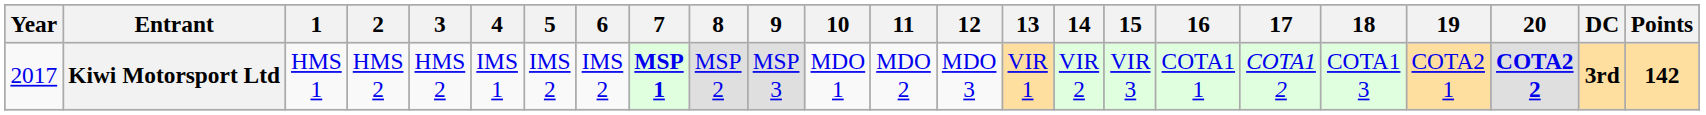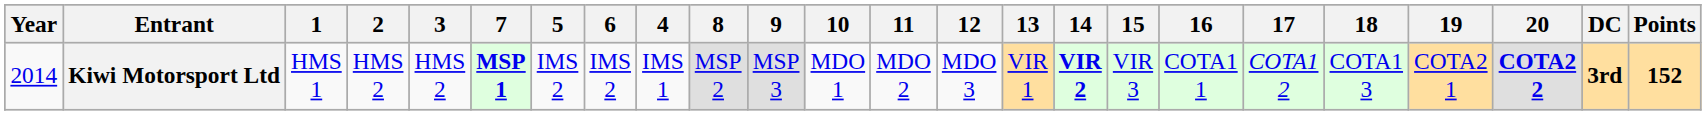 <table class="wikitable" style="text-align:center; font-size:85%">
 <tr>
 <th>Year</th>
 <th>Entrant</th>
 <th>1</th>
 <th>2</th>
 <th>3</th>
-<th>4</th>
+<th>7</th>
 <th>5</th>
 <th>6</th>
-<th>7</th>
+<th>4</th>
 <th>8</th>
 <th>9</th>
 <th>10</th>
 <th>11</th>
 <th>12</th>
 <th>13</th>
 <th>14</th>
 <th>15</th>
 <th>16</th>
 <th>17</th>
 <th>18</th>
 <th>19</th>
 <th>20</th>
 <th>DC</th>
 <th>Points</th>
 </tr>
 <tr>
-<td><a href='#'>2017</a></td>
+<td><a href='#'>2014</a></td>
 <th nowrap>Kiwi Motorsport Ltd</th>
 <td style="background:#;"><a href='#'>HMS<br>1</a><br></td>
 <td style="background:#;"><a href='#'>HMS<br>2</a><br></td>
 <td style="background:#;"><a href='#'>HMS<br>2</a><br></td>
-<td style="background:#;"><a href='#'>IMS<br>1</a><br></td>
+<td style="background:#dfffdf;"><strong><a href='#'>MSP<br>1</a></strong><br></td>
 <td style="background:#;"><a href='#'>IMS<br>2</a><br></td>
 <td style="background:#;"><a href='#'>IMS<br>2</a><br></td>
-<td style="background:#dfffdf;"><strong><a href='#'>MSP<br>1</a></strong><br></td>
+<td style="background:#;"><a href='#'>IMS<br>1</a><br></td>
 <td style="background:#dfdfdf;"><a href='#'>MSP<br>2</a><br></td>
 <td style="background:#dfdfdf;"><a href='#'>MSP<br>3</a><br></td>
 <td style="background:#;"><a href='#'>MDO<br>1</a><br></td>
 <td style="background:#;"><a href='#'>MDO<br>2</a><br></td>
 <td style="background:#;"><a href='#'>MDO<br>3</a><br></td>
 <td style="background:#ffdf9f;"><a href='#'>VIR<br>1</a><br></td>
-<td style="background:#dfffdf;"><a href='#'>VIR<br>2</a><br></td>
+<td style="background:#dfffdf;"><strong><a href='#'>VIR<br>2</a><br></strong></td>
 <td style="background:#dfffdf;"><a href='#'>VIR<br>3</a><br></td>
 <td style="background:#dfffdf;"><a href='#'>COTA1<br>1</a><br></td>
 <td style="background:#dfffdf;"><em><a href='#'>COTA1<br>2</a></em><br></td>
 <td style="background:#dfffdf;"><a href='#'>COTA1<br>3</a><br></td>
 <td style="background:#ffdf9f;"><a href='#'>COTA2<br>1</a><br></td>
 <td style="background:#dfdfdf;"><strong><a href='#'>COTA2<br>2</a><br></strong></td>
 <th style="background:#ffdf9f">3rd</th>
-<th style="background:#ffdf9f">142</th>
+<th style="background:#ffdf9f">152</th>
 </tr>
 </table>
